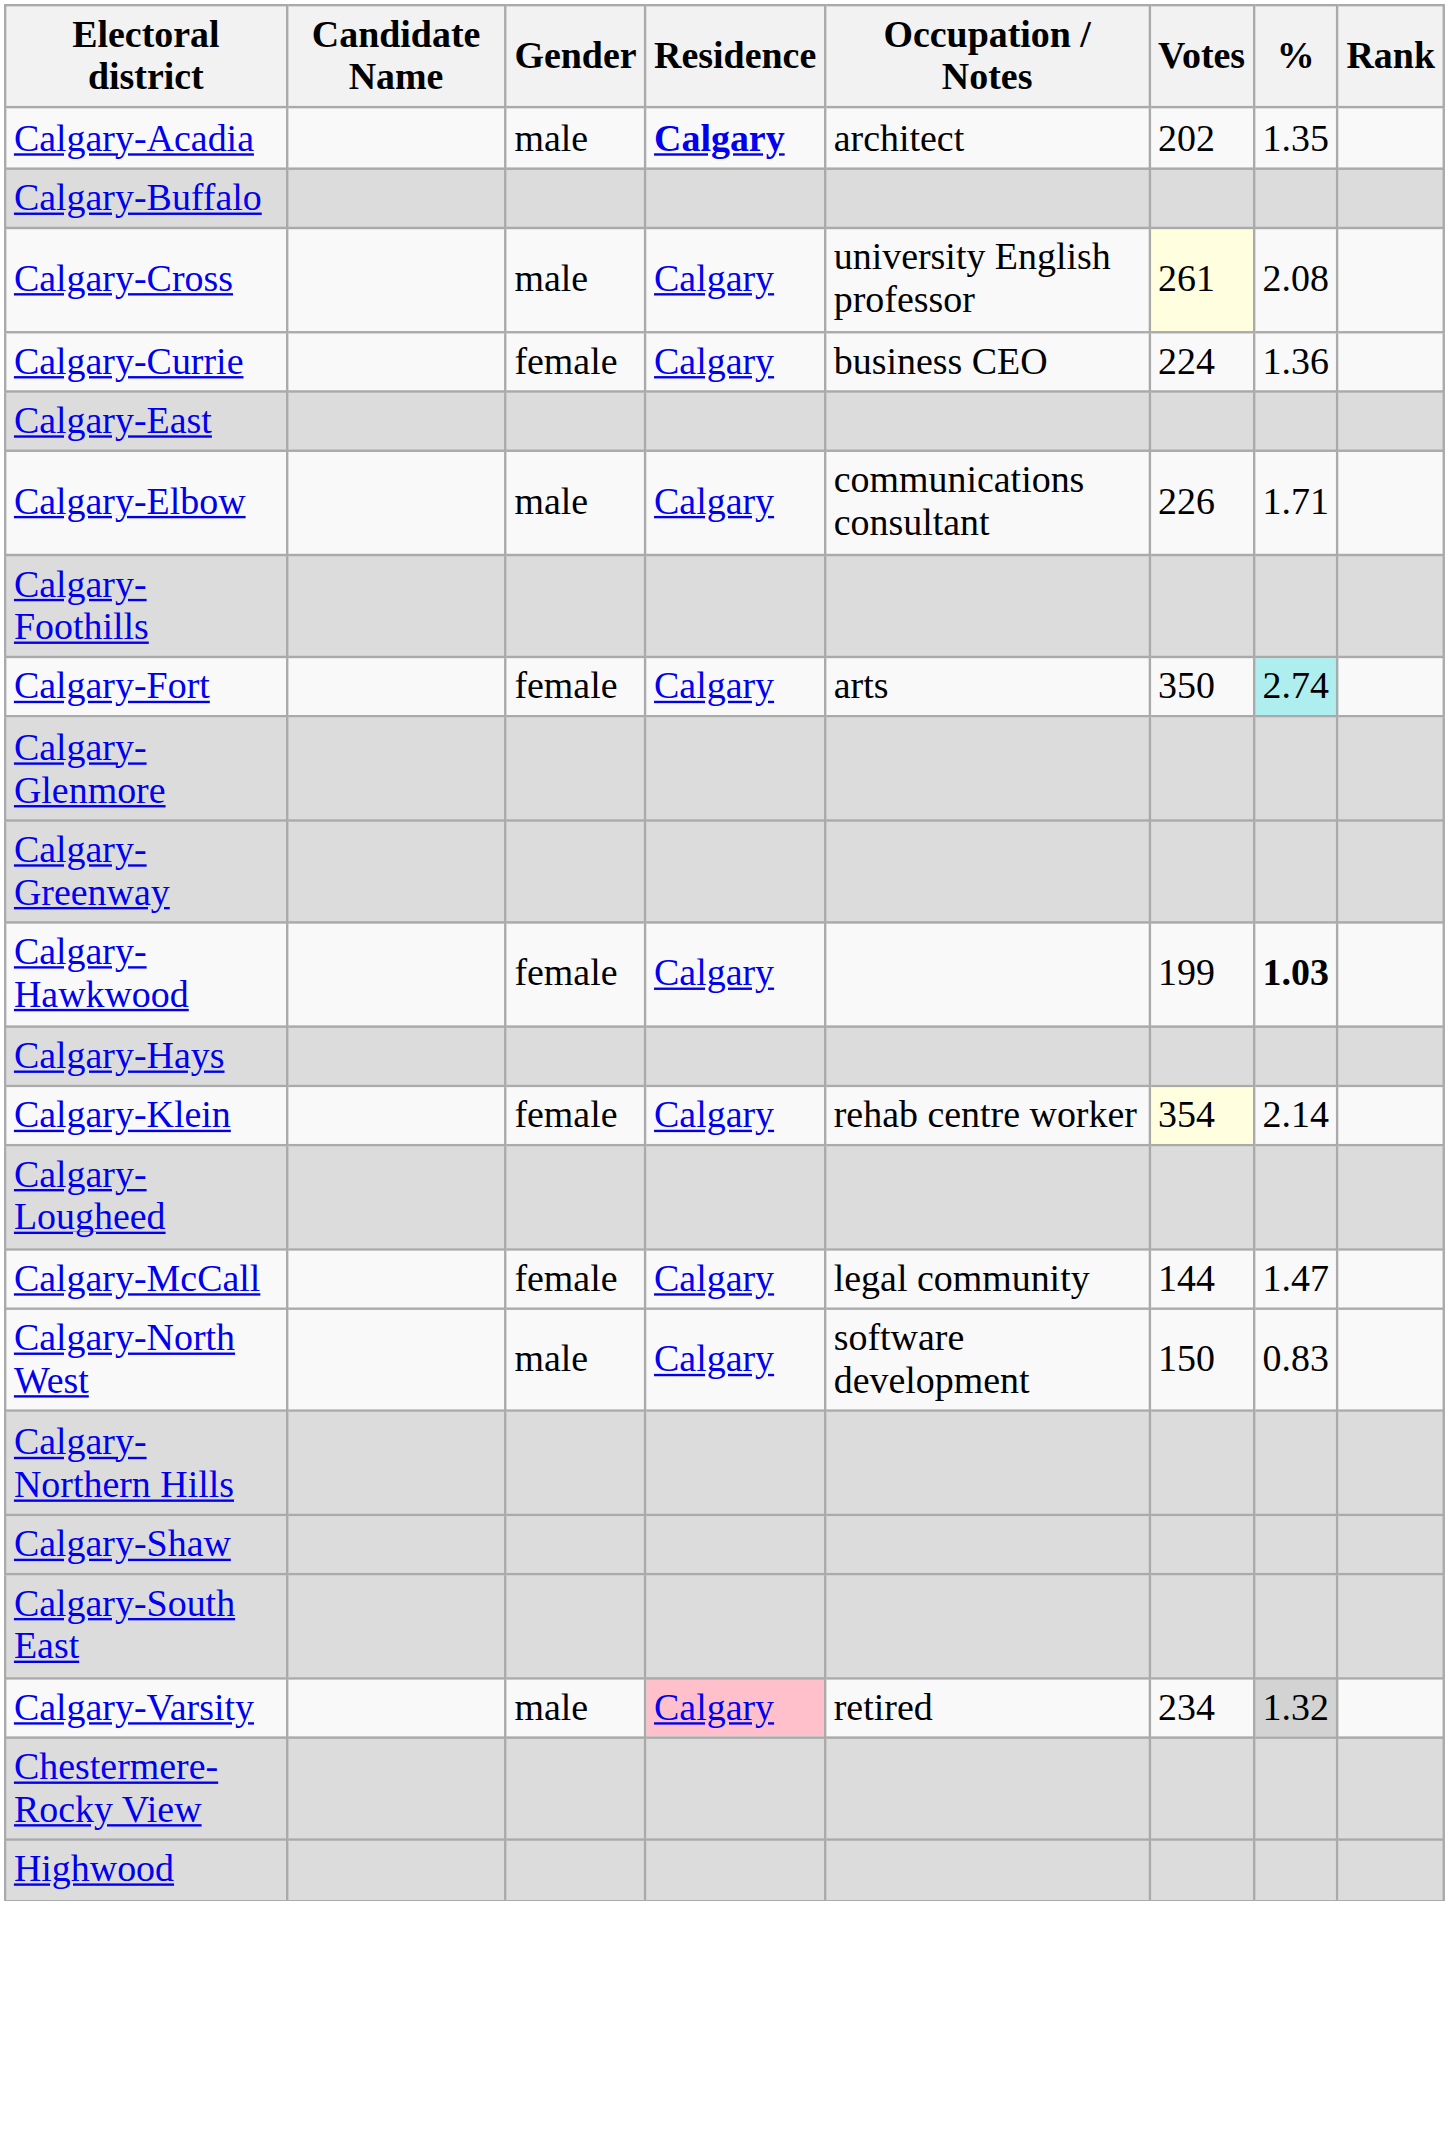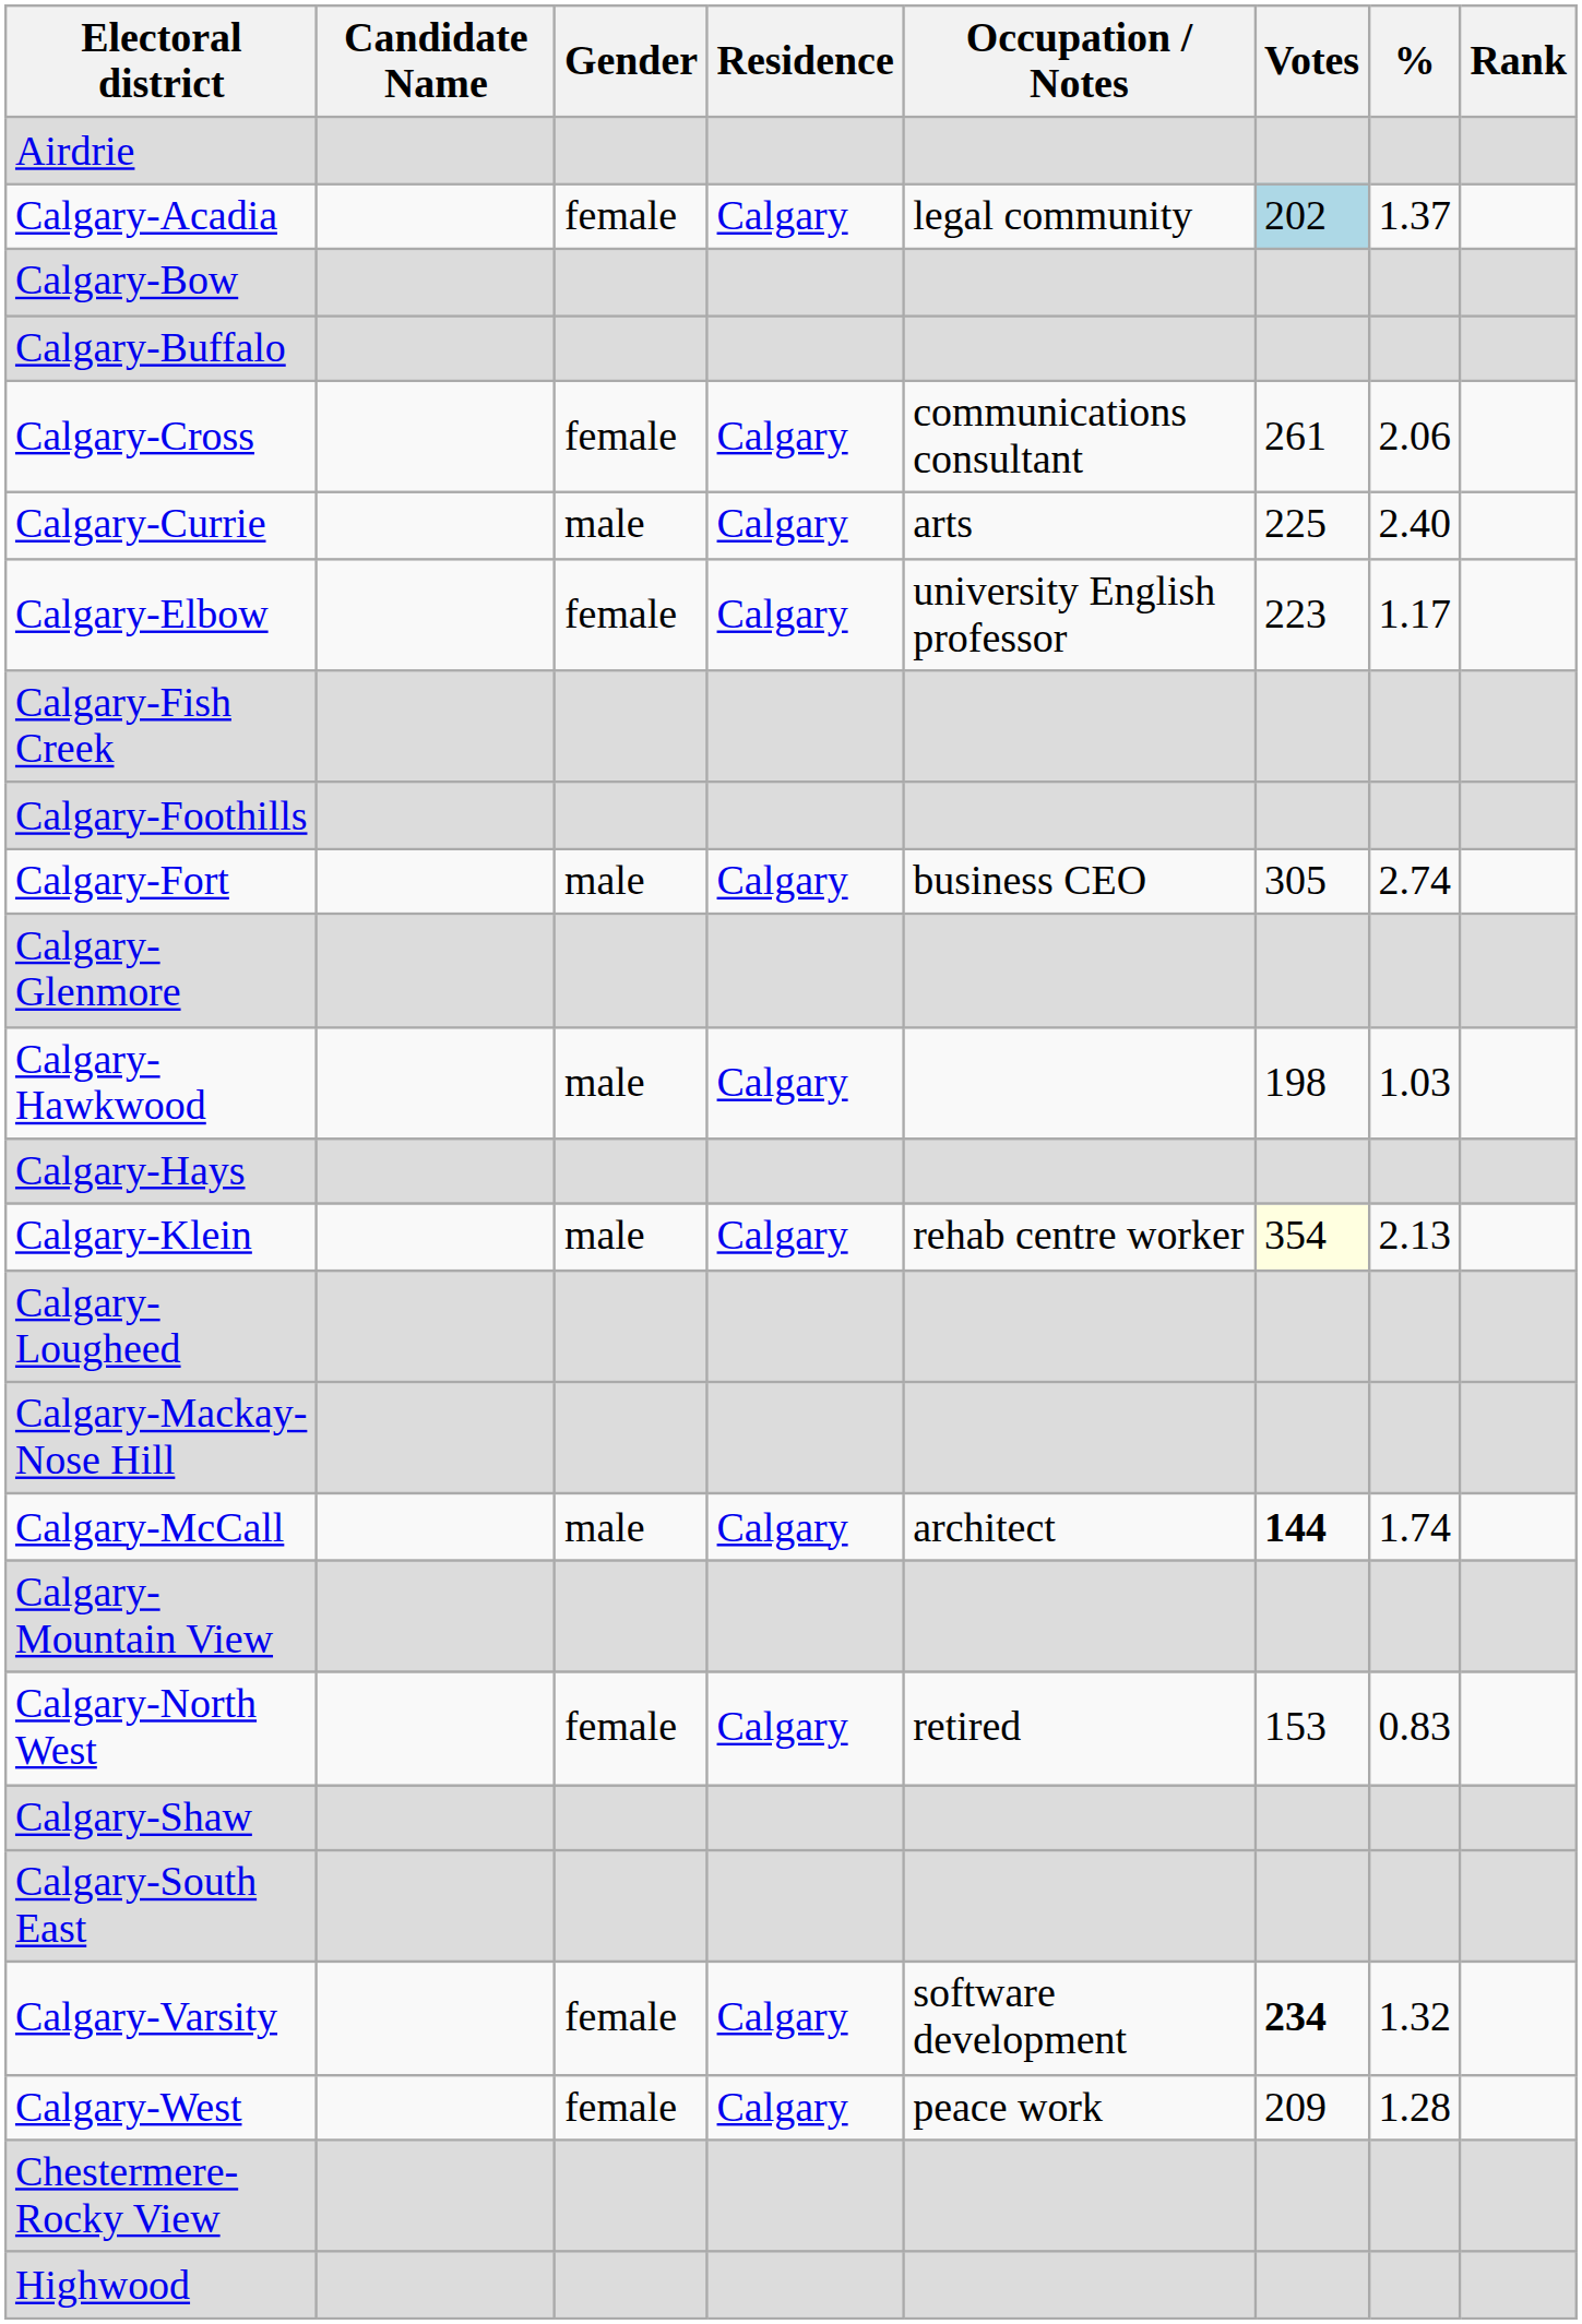 <table class="wikitable sortable">
 <tr>
 <th>Electoral district</th>
 <th>Candidate Name</th>
 <th>Gender</th>
 <th>Residence</th>
 <th class=unsortable>Occupation / Notes</th>
 <th>Votes</th>
 <th>%</th>
 <th>Rank</th>
 </tr>
+<tr style="background: gainsboro;">
+<td><a href='#'>Airdrie</a></td>
+<td></td>
+<td></td>
+<td></td>
+<td></td>
+<td></td>
+<td></td>
+<td></td>
+</tr>
 <tr>
 <td><a href='#'>Calgary-Acadia</a></td>
 <td></td>
-<td>male</td>
-<td><strong><a href='#'>Calgary</a></strong></td>
-<td>architect</td>
-<td>202</td>
-<td>1.35</td>
+<td>female</td>
+<td><a href='#'>Calgary</a></td>
+<td>legal community</td>
+<td style="background: lightblue;">202</td>
+<td>1.37</td>
+<td></td>
+</tr>
+<tr style="background: gainsboro;">
+<td><a href='#'>Calgary-Bow</a></td>
+<td></td>
+<td></td>
+<td></td>
+<td></td>
+<td></td>
+<td></td>
 <td></td>
 </tr>
 <tr style="background: gainsboro;">
 <td><a href='#'>Calgary-Buffalo</a></td>
 <td></td>
 <td></td>
 <td></td>
 <td></td>
 <td></td>
 <td></td>
 <td></td>
 </tr>
 <tr>
 <td><a href='#'>Calgary-Cross</a></td>
 <td></td>
-<td>male</td>
+<td>female</td>
 <td><a href='#'>Calgary</a></td>
-<td>university English professor</td>
-<td style="background: lightyellow;">261</td>
-<td>2.08</td>
+<td>communications consultant</td>
+<td>261</td>
+<td>2.06</td>
 <td></td>
 </tr>
 <tr>
 <td><a href='#'>Calgary-Currie</a></td>
 <td></td>
+<td>male</td>
+<td><a href='#'>Calgary</a></td>
+<td>arts</td>
+<td>225</td>
+<td>2.40</td>
+<td></td>
+</tr>
+<tr>
+<td><a href='#'>Calgary-Elbow</a></td>
+<td></td>
 <td>female</td>
 <td><a href='#'>Calgary</a></td>
-<td>business CEO</td>
-<td>224</td>
-<td>1.36</td>
+<td>university English professor</td>
+<td>223</td>
+<td>1.17</td>
 <td></td>
 </tr>
 <tr style="background: gainsboro;">
-<td><a href='#'>Calgary-East</a></td>
+<td><a href='#'>Calgary-Fish Creek</a></td>
 <td></td>
 <td></td>
 <td></td>
 <td></td>
 <td></td>
 <td></td>
-<td></td>
-</tr>
-<tr>
-<td><a href='#'>Calgary-Elbow</a></td>
-<td></td>
-<td>male</td>
-<td><a href='#'>Calgary</a></td>
-<td>communications consultant</td>
-<td>226</td>
-<td>1.71</td>
 <td></td>
 </tr>
 <tr style="background: gainsboro;">
 <td><a href='#'>Calgary-Foothills</a></td>
 <td></td>
 <td></td>
 <td></td>
 <td></td>
 <td></td>
 <td></td>
 <td></td>
 </tr>
 <tr>
 <td><a href='#'>Calgary-Fort</a></td>
 <td></td>
-<td>female</td>
+<td>male</td>
 <td><a href='#'>Calgary</a></td>
-<td>arts</td>
-<td>350</td>
-<td style="background: paleturquoise;">2.74</td>
+<td>business CEO</td>
+<td>305</td>
+<td>2.74</td>
 <td></td>
 </tr>
 <tr style="background: gainsboro;">
 <td><a href='#'>Calgary-Glenmore</a></td>
 <td></td>
 <td></td>
 <td></td>
 <td></td>
 <td></td>
 <td></td>
 <td></td>
 </tr>
-<tr style="background: gainsboro;">
-<td><a href='#'>Calgary-Greenway</a></td>
-<td></td>
-<td></td>
-<td></td>
-<td></td>
-<td></td>
-<td></td>
-<td></td>
-</tr>
 <tr>
 <td><a href='#'>Calgary-Hawkwood</a></td>
 <td></td>
-<td>female</td>
+<td>male</td>
 <td><a href='#'>Calgary</a></td>
 <td></td>
-<td>199</td>
-<td><strong>1.03</strong></td>
+<td>198</td>
+<td>1.03</td>
 <td></td>
 </tr>
 <tr style="background: gainsboro;">
 <td><a href='#'>Calgary-Hays</a></td>
 <td></td>
 <td></td>
 <td></td>
 <td></td>
 <td></td>
 <td></td>
 <td></td>
 </tr>
 <tr>
 <td><a href='#'>Calgary-Klein</a></td>
 <td></td>
-<td>female</td>
+<td>male</td>
 <td><a href='#'>Calgary</a></td>
 <td>rehab centre worker</td>
 <td style="background: lightyellow;">354</td>
-<td>2.14</td>
+<td>2.13</td>
 <td></td>
 </tr>
 <tr style="background: gainsboro;">
 <td><a href='#'>Calgary-Lougheed</a></td>
 <td></td>
 <td></td>
 <td></td>
 <td></td>
 <td></td>
 <td></td>
 <td></td>
 </tr>
-<tr>
-<td><a href='#'>Calgary-McCall</a></td>
-<td></td>
-<td>female</td>
-<td><a href='#'>Calgary</a></td>
-<td>legal community</td>
-<td>144</td>
-<td>1.47</td>
-<td></td>
-</tr>
-<tr>
-<td><a href='#'>Calgary-North West</a></td>
-<td></td>
-<td>male</td>
-<td><a href='#'>Calgary</a></td>
-<td>software development</td>
-<td>150</td>
-<td>0.83</td>
-<td></td>
-</tr>
 <tr style="background: gainsboro;">
-<td><a href='#'>Calgary-Northern Hills</a></td>
+<td><a href='#'>Calgary-Mackay-Nose Hill</a></td>
 <td></td>
 <td></td>
 <td></td>
 <td></td>
 <td></td>
 <td></td>
+<td></td>
+</tr>
+<tr>
+<td><a href='#'>Calgary-McCall</a></td>
+<td></td>
+<td>male</td>
+<td><a href='#'>Calgary</a></td>
+<td>architect</td>
+<td><strong>144</strong></td>
+<td>1.74</td>
+<td></td>
+</tr>
+<tr style="background: gainsboro;">
+<td><a href='#'>Calgary-Mountain View</a></td>
+<td></td>
+<td></td>
+<td></td>
+<td></td>
+<td></td>
+<td></td>
+<td></td>
+</tr>
+<tr>
+<td><a href='#'>Calgary-North West</a></td>
+<td></td>
+<td>female</td>
+<td><a href='#'>Calgary</a></td>
+<td>retired</td>
+<td>153</td>
+<td>0.83</td>
 <td></td>
 </tr>
 <tr style="background: gainsboro;">
 <td><a href='#'>Calgary-Shaw</a></td>
 <td></td>
 <td></td>
 <td></td>
 <td></td>
 <td></td>
 <td></td>
 <td></td>
 </tr>
 <tr style="background: gainsboro;">
 <td><a href='#'>Calgary-South East</a></td>
 <td></td>
 <td></td>
 <td></td>
 <td></td>
 <td></td>
 <td></td>
 <td></td>
 </tr>
 <tr>
 <td><a href='#'>Calgary-Varsity</a></td>
 <td></td>
-<td>male</td>
-<td style="background: pink;"><a href='#'>Calgary</a></td>
-<td>retired</td>
-<td>234</td>
-<td style="background: lightgrey;">1.32</td>
+<td>female</td>
+<td><a href='#'>Calgary</a></td>
+<td>software development</td>
+<td><strong>234</strong></td>
+<td>1.32</td>
+<td></td>
+</tr>
+<tr>
+<td><a href='#'>Calgary-West</a></td>
+<td></td>
+<td>female</td>
+<td><a href='#'>Calgary</a></td>
+<td>peace work</td>
+<td>209</td>
+<td>1.28</td>
 <td></td>
 </tr>
 <tr style="background: gainsboro;">
 <td><a href='#'>Chestermere-Rocky View</a></td>
 <td></td>
 <td></td>
 <td></td>
 <td></td>
 <td></td>
 <td></td>
 <td></td>
 </tr>
 <tr style="background: gainsboro;">
 <td><a href='#'>Highwood</a></td>
 <td></td>
 <td></td>
 <td></td>
 <td></td>
 <td></td>
 <td></td>
 <td></td>
 </tr>
 </table>
